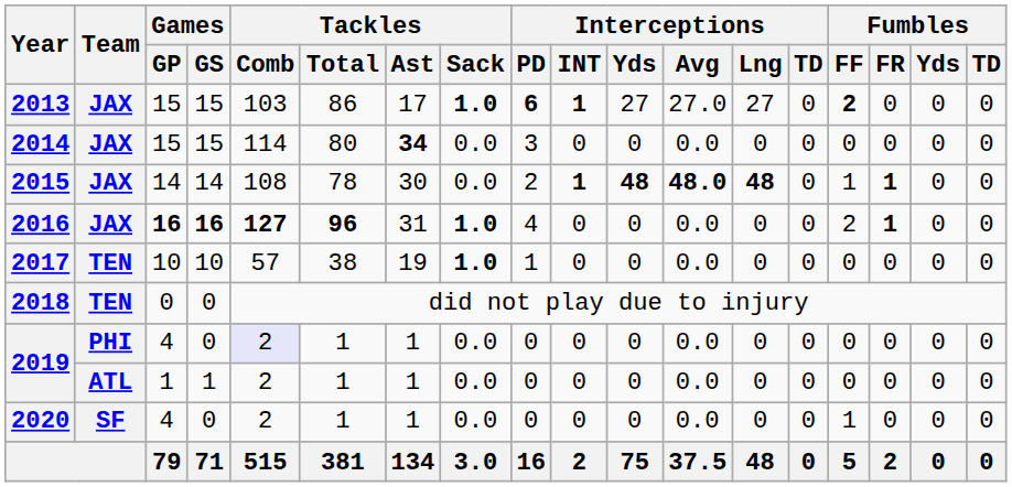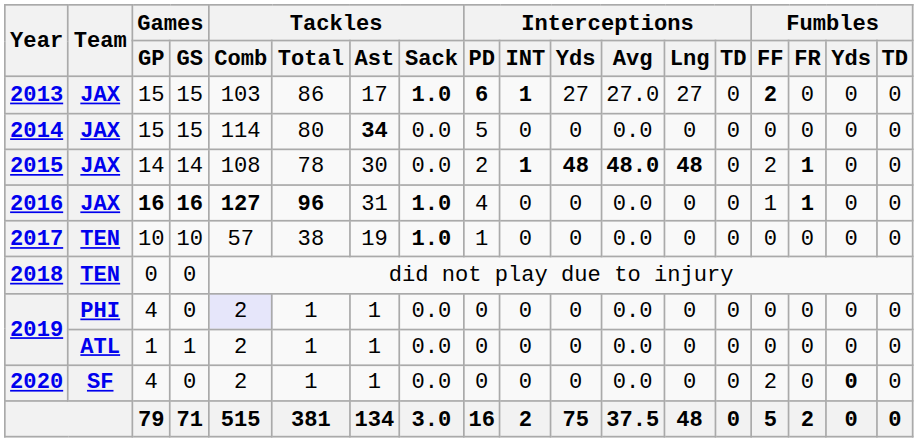 <table class="wikitable" style="text-align:center">
 <tr>
 <th rowspan="2">Year</th>
 <th rowspan="2">Team</th>
 <th colspan="2">Games</th>
 <th colspan="4">Tackles</th>
 <th colspan="6">Interceptions</th>
 <th colspan="4">Fumbles</th>
 </tr>
 <tr>
 <th>GP</th>
 <th>GS</th>
 <th>Comb</th>
 <th>Total</th>
 <th>Ast</th>
 <th>Sack</th>
 <th>PD</th>
 <th>INT</th>
 <th>Yds</th>
 <th>Avg</th>
 <th>Lng</th>
 <th>TD</th>
 <th>FF</th>
 <th>FR</th>
 <th>Yds</th>
 <th>TD</th>
 </tr>
 <tr>
 <th><a href='#'>2013</a></th>
 <th><a href='#'>JAX</a></th>
 <td>15</td>
 <td>15</td>
 <td>103</td>
 <td>86</td>
 <td>17</td>
 <td><strong>1.0</strong></td>
 <td><strong>6</strong></td>
 <td><strong>1</strong></td>
 <td>27</td>
 <td>27.0</td>
 <td>27</td>
 <td>0</td>
 <td><strong>2</strong></td>
 <td>0</td>
 <td>0</td>
 <td>0</td>
 </tr>
 <tr>
 <th><a href='#'>2014</a></th>
 <th><a href='#'>JAX</a></th>
 <td>15</td>
 <td>15</td>
 <td>114</td>
 <td>80</td>
 <td><strong>34</strong></td>
 <td>0.0</td>
-<td>3</td>
+<td>5</td>
 <td>0</td>
 <td>0</td>
 <td>0.0</td>
 <td>0</td>
 <td>0</td>
 <td>0</td>
 <td>0</td>
 <td>0</td>
 <td>0</td>
 </tr>
 <tr>
 <th><a href='#'>2015</a></th>
 <th><a href='#'>JAX</a></th>
 <td>14</td>
 <td>14</td>
 <td>108</td>
 <td>78</td>
 <td>30</td>
 <td>0.0</td>
 <td>2</td>
 <td><strong>1</strong></td>
 <td><strong>48</strong></td>
 <td><strong>48.0</strong></td>
 <td><strong>48</strong></td>
 <td>0</td>
-<td>1</td>
+<td>2</td>
 <td><strong>1</strong></td>
 <td>0</td>
 <td>0</td>
 </tr>
 <tr>
 <th><a href='#'>2016</a></th>
 <th><a href='#'>JAX</a></th>
 <td><strong>16</strong></td>
 <td><strong>16</strong></td>
 <td><strong>127</strong></td>
 <td><strong>96</strong></td>
 <td>31</td>
 <td><strong>1.0</strong></td>
 <td>4</td>
 <td>0</td>
 <td>0</td>
 <td>0.0</td>
 <td>0</td>
 <td>0</td>
-<td>2</td>
+<td>1</td>
 <td><strong>1</strong></td>
 <td>0</td>
 <td>0</td>
 </tr>
 <tr>
 <th><a href='#'>2017</a></th>
 <th><a href='#'>TEN</a></th>
 <td>10</td>
 <td>10</td>
 <td>57</td>
 <td>38</td>
 <td>19</td>
 <td><strong>1.0</strong></td>
 <td>1</td>
 <td>0</td>
 <td>0</td>
 <td>0.0</td>
 <td>0</td>
 <td>0</td>
 <td>0</td>
 <td>0</td>
 <td>0</td>
 <td>0</td>
 </tr>
 <tr>
 <th><a href='#'>2018</a></th>
 <th><a href='#'>TEN</a></th>
 <td>0</td>
 <td>0</td>
 <td colspan=14>did not play due to injury</td>
 </tr>
 <tr>
 <th rowspan="2"><a href='#'>2019</a></th>
 <th><a href='#'>PHI</a></th>
 <td>4</td>
 <td>0</td>
 <td style="background: lavender;">2</td>
 <td>1</td>
 <td>1</td>
 <td>0.0</td>
 <td>0</td>
 <td>0</td>
 <td>0</td>
 <td>0.0</td>
 <td>0</td>
 <td>0</td>
 <td>0</td>
 <td>0</td>
 <td>0</td>
 <td>0</td>
 </tr>
 <tr>
 <th><a href='#'>ATL</a></th>
 <td>1</td>
 <td>1</td>
 <td>2</td>
 <td>1</td>
 <td>1</td>
 <td>0.0</td>
 <td>0</td>
 <td>0</td>
 <td>0</td>
 <td>0.0</td>
 <td>0</td>
 <td>0</td>
 <td>0</td>
 <td>0</td>
 <td>0</td>
 <td>0</td>
 </tr>
 <tr>
 <th><a href='#'>2020</a></th>
 <th><a href='#'>SF</a></th>
 <td>4</td>
 <td>0</td>
 <td>2</td>
 <td>1</td>
 <td>1</td>
 <td>0.0</td>
 <td>0</td>
 <td>0</td>
 <td>0</td>
 <td>0.0</td>
 <td>0</td>
 <td>0</td>
-<td>1</td>
+<td>2</td>
 <td>0</td>
-<td>0</td>
+<td><strong>0</strong></td>
 <td>0</td>
 </tr>
 <tr class="sortbottom">
 <th colspan="2"></th>
 <th>79</th>
 <th>71</th>
 <th>515</th>
 <th>381</th>
 <th>134</th>
 <th>3.0</th>
 <th>16</th>
 <th>2</th>
 <th>75</th>
 <th>37.5</th>
 <th>48</th>
 <th>0</th>
 <th>5</th>
 <th>2</th>
 <th>0</th>
 <th>0</th>
 </tr>
 </table>
